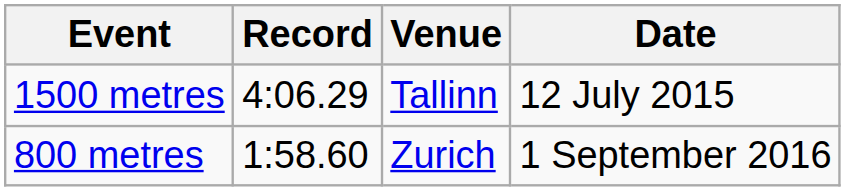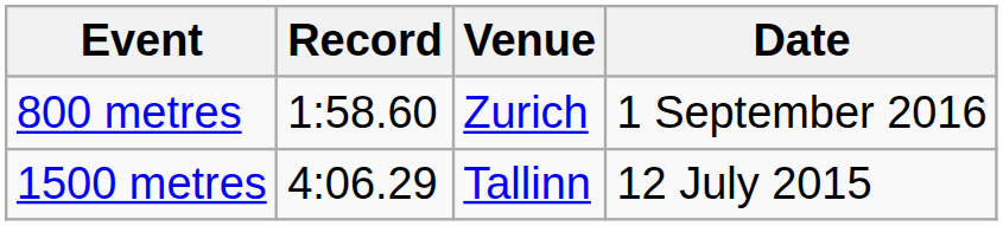 <table class="wikitable">
 <tr>
 <th>Event</th>
 <th>Record</th>
 <th>Venue</th>
 <th>Date</th>
 </tr>
 <tr>
+<td><a href='#'>800 metres</a></td>
+<td>1:58.60</td>
+<td><a href='#'>Zurich</a></td>
+<td>1 September 2016</td>
+</tr>
+<tr>
 <td><a href='#'>1500 metres</a></td>
 <td>4:06.29</td>
 <td><a href='#'>Tallinn</a></td>
 <td>12 July 2015</td>
 </tr>
-<tr>
-<td><a href='#'>800 metres</a></td>
-<td>1:58.60</td>
-<td><a href='#'>Zurich</a></td>
-<td>1 September 2016</td>
-</tr>
 </table>
